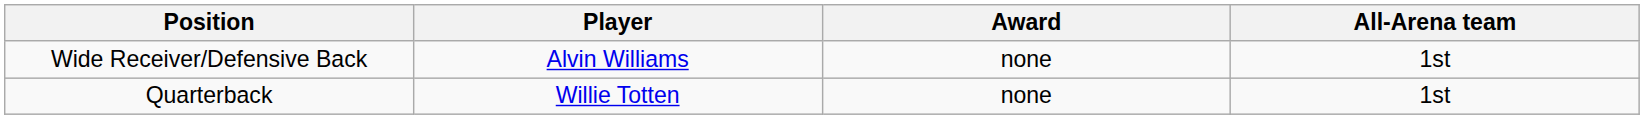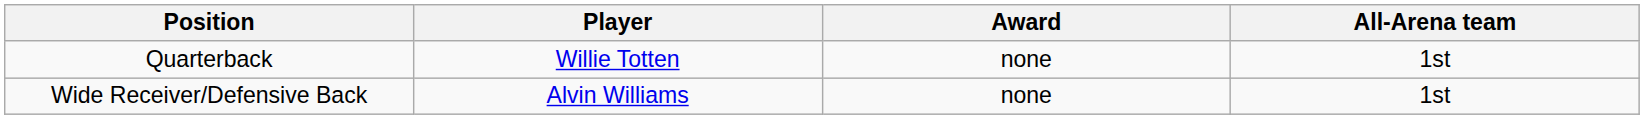 <table class="wikitable sortable">
 <tr>
 <th bgcolor="#DDDDFF" width="20%">Position</th>
 <th bgcolor="#DDDDFF" width="20%">Player</th>
 <th bgcolor="#DDDDFF" width="20%">Award</th>
 <th bgcolor="#DDDDFF" width="20%">All-Arena team</th>
 </tr>
 <tr align="center">
+<td>Quarterback</td>
+<td><a href='#'>Willie Totten</a></td>
+<td>none</td>
+<td>1st</td>
+</tr>
+<tr align="center">
 <td>Wide Receiver/Defensive Back</td>
 <td><a href='#'>Alvin Williams</a></td>
 <td>none</td>
 <td>1st</td>
 </tr>
-<tr align="center">
-<td>Quarterback</td>
-<td><a href='#'>Willie Totten</a></td>
-<td>none</td>
-<td>1st</td>
-</tr>
 </table>
